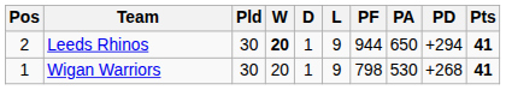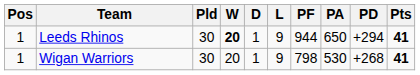 <table class="wikitable" style="text-align:center;">
 <tr>
 <th style="width:20px;" abbr="Position">Pos</th>
 <th style="width:175px;">Team</th>
 <th style="width:20px;" abbr="Played">Pld</th>
 <th style="width:20px;" abbr="Won">W</th>
 <th style="width:20px;" abbr="Drawn">D</th>
 <th style="width:20px;" abbr="Lost">L</th>
 <th style="width:25px;" abbr="Points for">PF</th>
 <th style="width:25px;" abbr="Points against">PA</th>
 <th style="width:25px;" abbr="Points difference">PD</th>
 <th style="width:20px;" abbr="Points">Pts</th>
 </tr>
 <tr>
-<td>2</td>
+<td>1</td>
 <td style="text-align:left"> <a href='#'>Leeds Rhinos</a></td>
 <td>30</td>
 <td><strong>20</strong></td>
 <td>1</td>
 <td>9</td>
 <td>944</td>
 <td>650</td>
 <td>+294</td>
 <td><strong>41</strong></td>
 </tr>
 <tr>
 <td>1</td>
 <td style="text-align:left;"> <a href='#'>Wigan Warriors</a></td>
 <td>30</td>
 <td>20</td>
 <td>1</td>
 <td>9</td>
 <td>798</td>
 <td>530</td>
 <td>+268</td>
 <td><strong>41</strong></td>
 </tr>
 </table>
